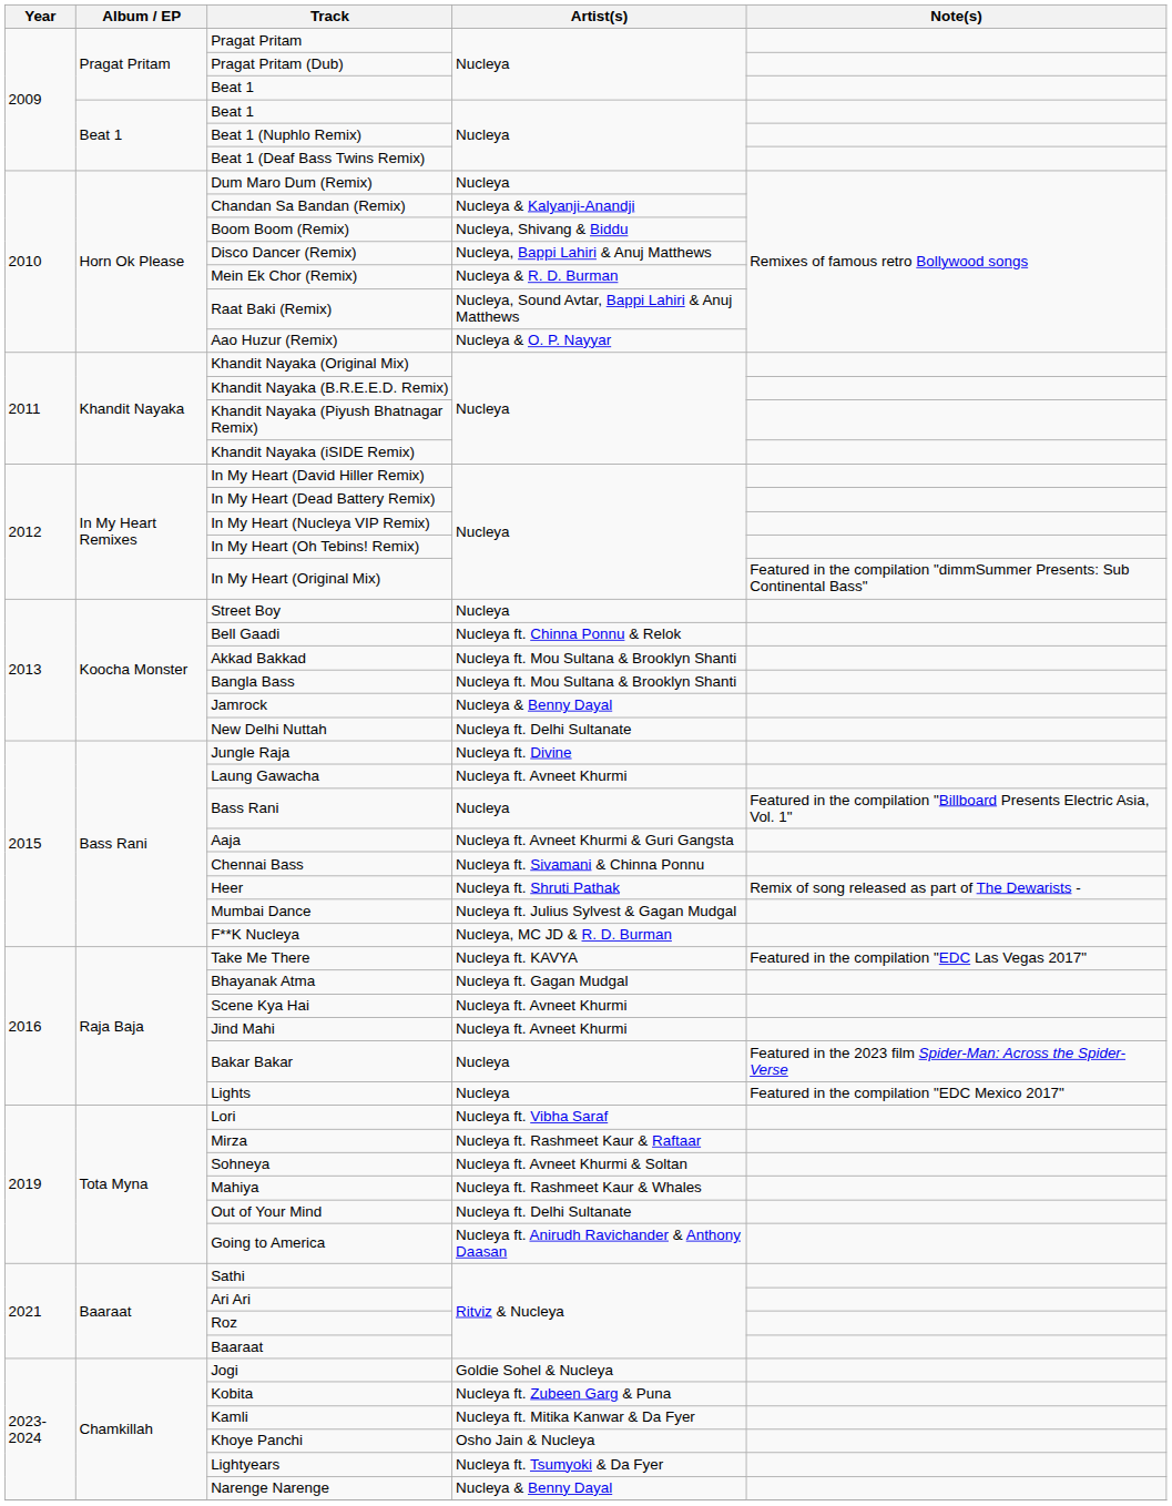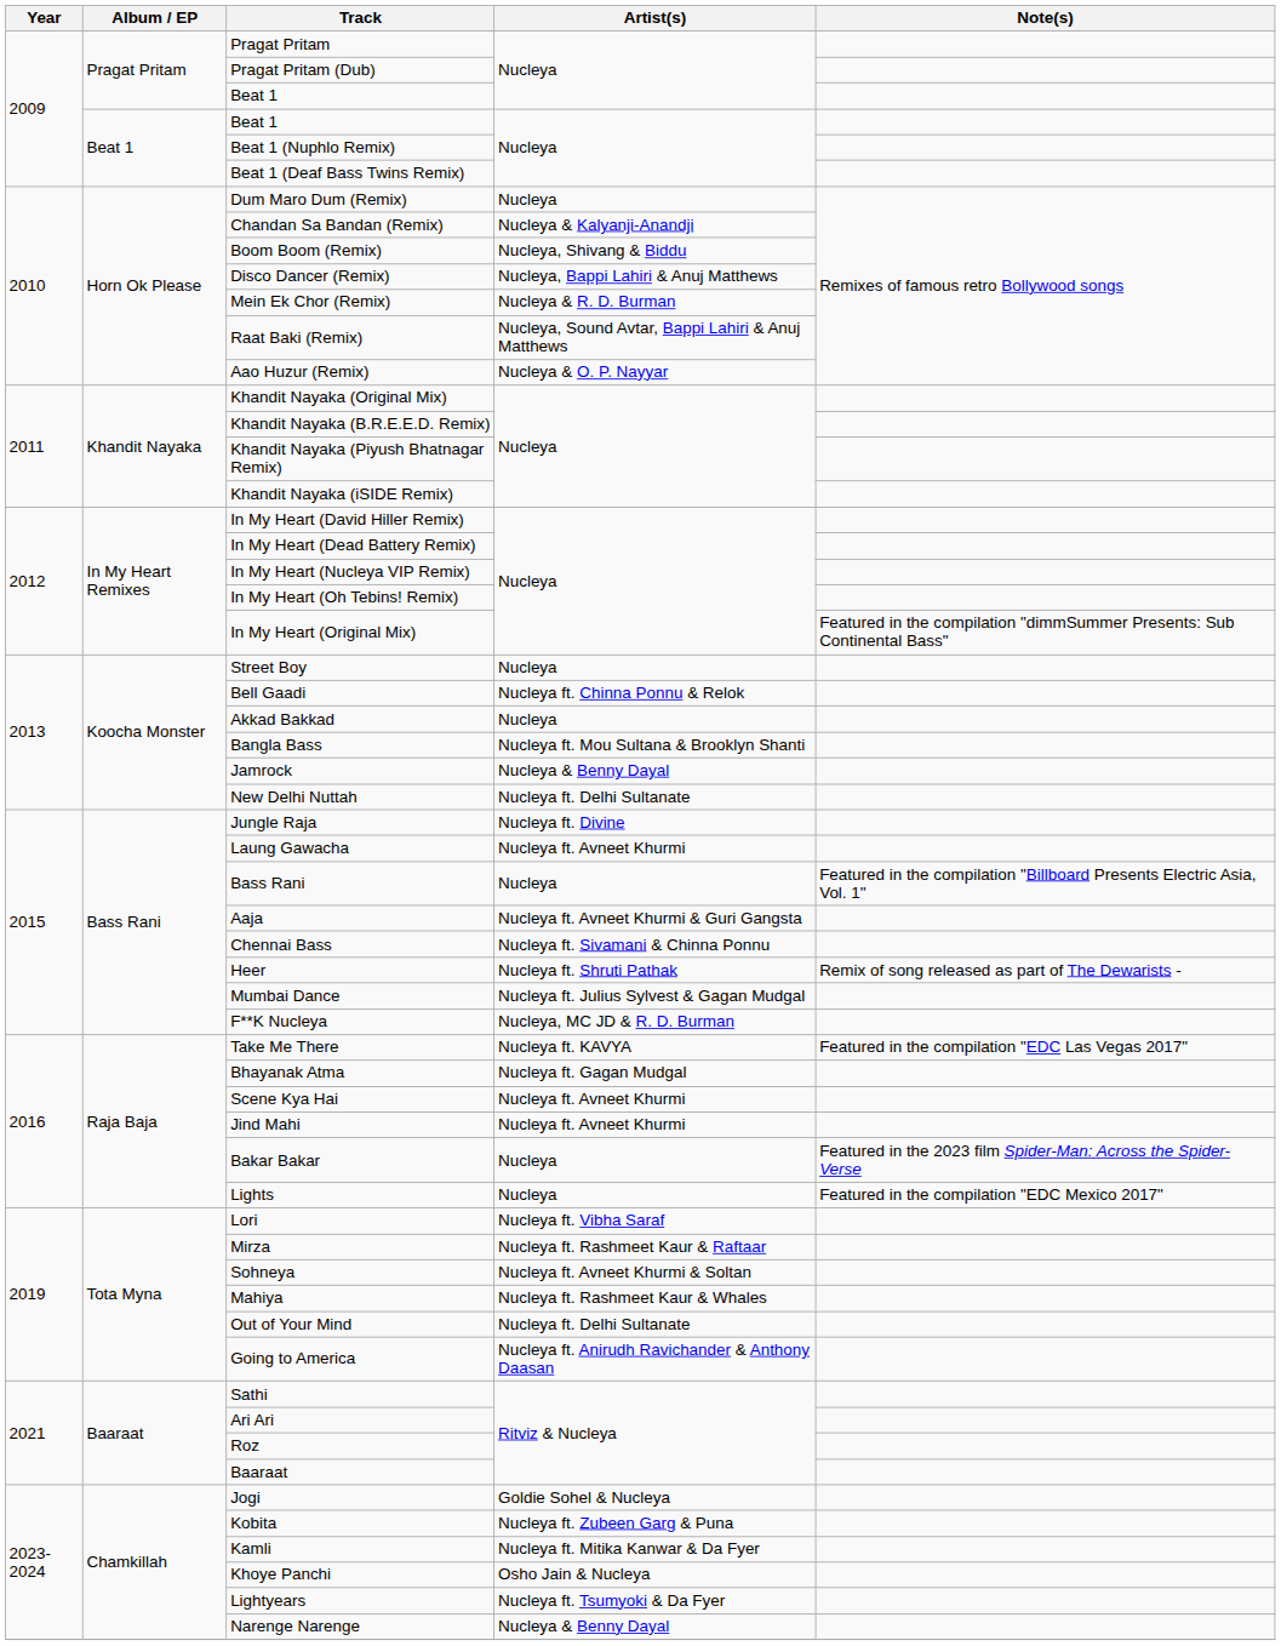 <table class="wikitable plainrowheaders">
 <tr>
 <th>Year</th>
 <th>Album / EP</th>
 <th>Track</th>
 <th>Artist(s)</th>
 <th>Note(s)</th>
 </tr>
 <tr>
 <td rowspan="6">2009</td>
 <td rowspan="3">Pragat Pritam</td>
 <td>Pragat Pritam</td>
 <td rowspan="3">Nucleya</td>
 <td></td>
 </tr>
 <tr>
 <td>Pragat Pritam (Dub)</td>
 <td></td>
 </tr>
 <tr>
 <td>Beat 1</td>
 <td></td>
 </tr>
 <tr>
 <td rowspan="3">Beat 1</td>
 <td>Beat 1</td>
 <td rowspan="3">Nucleya</td>
 <td></td>
 </tr>
 <tr>
 <td>Beat 1 (Nuphlo Remix)</td>
 <td></td>
 </tr>
 <tr>
 <td>Beat 1 (Deaf Bass Twins Remix)</td>
 <td></td>
 </tr>
 <tr>
 <td rowspan="7">2010</td>
 <td rowspan="7">Horn Ok Please</td>
 <td>Dum Maro Dum (Remix)</td>
 <td>Nucleya</td>
 <td rowspan="7">Remixes of famous retro <a href='#'>Bollywood songs</a></td>
 </tr>
 <tr>
 <td>Chandan Sa Bandan (Remix)</td>
 <td>Nucleya & <a href='#'>Kalyanji-Anandji</a></td>
 </tr>
 <tr>
 <td>Boom Boom (Remix)</td>
 <td>Nucleya, Shivang & <a href='#'>Biddu</a></td>
 </tr>
 <tr>
 <td>Disco Dancer (Remix)</td>
 <td>Nucleya, <a href='#'>Bappi Lahiri</a> & Anuj Matthews</td>
 </tr>
 <tr>
 <td>Mein Ek Chor (Remix)</td>
 <td>Nucleya & <a href='#'>R. D. Burman</a></td>
 </tr>
 <tr>
 <td>Raat Baki (Remix)</td>
 <td>Nucleya, Sound Avtar, <a href='#'>Bappi Lahiri</a> & Anuj Matthews</td>
 </tr>
 <tr>
 <td>Aao Huzur (Remix)</td>
 <td>Nucleya & <a href='#'>O. P. Nayyar</a></td>
 </tr>
 <tr>
 <td rowspan="4">2011</td>
 <td rowspan="4">Khandit Nayaka</td>
 <td>Khandit Nayaka (Original Mix)</td>
 <td rowspan="4">Nucleya</td>
 <td></td>
 </tr>
 <tr>
 <td>Khandit Nayaka (B.R.E.E.D. Remix)</td>
 <td></td>
 </tr>
 <tr>
 <td>Khandit Nayaka (Piyush Bhatnagar Remix)</td>
 <td></td>
 </tr>
 <tr>
 <td>Khandit Nayaka (iSIDE Remix)</td>
 <td></td>
 </tr>
 <tr>
 <td rowspan="5">2012</td>
 <td rowspan="5">In My Heart Remixes</td>
 <td>In My Heart (David Hiller Remix)</td>
 <td rowspan="5">Nucleya</td>
 <td></td>
 </tr>
 <tr>
 <td>In My Heart (Dead Battery Remix)</td>
 <td></td>
 </tr>
 <tr>
 <td>In My Heart  (Nucleya VIP Remix)</td>
 <td></td>
 </tr>
 <tr>
 <td>In My Heart (Oh Tebins! Remix)</td>
 <td></td>
 </tr>
 <tr>
 <td>In My Heart (Original Mix)</td>
 <td>Featured in the compilation "dimmSummer Presents: Sub Continental Bass"</td>
 </tr>
 <tr>
 <td rowspan="6">2013</td>
 <td rowspan="6">Koocha Monster</td>
 <td>Street Boy</td>
 <td>Nucleya</td>
 <td></td>
 </tr>
 <tr>
 <td>Bell Gaadi</td>
 <td>Nucleya ft. <a href='#'>Chinna Ponnu</a> & Relok</td>
 <td></td>
 </tr>
 <tr>
 <td>Akkad Bakkad</td>
-<td>Nucleya ft. Mou Sultana & Brooklyn Shanti</td>
+<td>Nucleya</td>
 <td></td>
 </tr>
 <tr>
 <td>Bangla Bass</td>
 <td>Nucleya ft. Mou Sultana & Brooklyn Shanti</td>
 <td></td>
 </tr>
 <tr>
 <td>Jamrock</td>
 <td>Nucleya & <a href='#'>Benny Dayal</a></td>
 <td></td>
 </tr>
 <tr>
 <td>New Delhi Nuttah</td>
 <td>Nucleya ft. Delhi Sultanate</td>
 <td></td>
 </tr>
 <tr>
 <td rowspan="8">2015</td>
 <td rowspan="8">Bass Rani</td>
 <td>Jungle Raja</td>
 <td>Nucleya ft. <a href='#'>Divine</a></td>
 <td></td>
 </tr>
 <tr>
 <td>Laung Gawacha</td>
 <td>Nucleya ft. Avneet Khurmi</td>
 <td></td>
 </tr>
 <tr>
 <td>Bass Rani</td>
 <td>Nucleya</td>
 <td>Featured in the compilation "<a href='#'>Billboard</a> Presents Electric Asia, Vol. 1"</td>
 </tr>
 <tr>
 <td>Aaja</td>
 <td>Nucleya ft. Avneet Khurmi & Guri Gangsta</td>
 <td></td>
 </tr>
 <tr>
 <td>Chennai Bass</td>
 <td>Nucleya ft. <a href='#'>Sivamani</a> & Chinna Ponnu</td>
 <td></td>
 </tr>
 <tr>
 <td>Heer</td>
 <td>Nucleya ft. <a href='#'>Shruti Pathak</a></td>
 <td>Remix of song released as part of <a href='#'>The Dewarists</a> - </td>
 </tr>
 <tr>
 <td>Mumbai Dance</td>
 <td>Nucleya ft. Julius Sylvest & Gagan Mudgal</td>
 <td></td>
 </tr>
 <tr>
 <td>F**K Nucleya</td>
 <td>Nucleya, MC JD & <a href='#'>R. D. Burman</a></td>
 <td></td>
 </tr>
 <tr>
 <td rowspan="6">2016</td>
 <td rowspan="6">Raja Baja</td>
 <td>Take Me There</td>
 <td>Nucleya ft. KAVYA</td>
 <td>Featured in the compilation "<a href='#'>EDC</a> Las Vegas 2017"</td>
 </tr>
 <tr>
 <td>Bhayanak Atma</td>
 <td>Nucleya ft. Gagan Mudgal</td>
 <td></td>
 </tr>
 <tr>
 <td>Scene Kya Hai</td>
 <td>Nucleya ft. Avneet Khurmi</td>
 <td></td>
 </tr>
 <tr>
 <td>Jind Mahi</td>
 <td>Nucleya ft. Avneet Khurmi</td>
 <td></td>
 </tr>
 <tr>
 <td>Bakar Bakar</td>
 <td>Nucleya</td>
 <td>Featured in the 2023 film <em><a href='#'>Spider-Man: Across the Spider-Verse</a></em></td>
 </tr>
 <tr>
 <td>Lights</td>
 <td>Nucleya</td>
 <td>Featured in the compilation "EDC Mexico 2017"</td>
 </tr>
 <tr>
 <td rowspan="6">2019</td>
 <td rowspan="6">Tota Myna</td>
 <td>Lori</td>
 <td>Nucleya ft. <a href='#'>Vibha Saraf</a></td>
 <td></td>
 </tr>
 <tr>
 <td>Mirza</td>
 <td>Nucleya ft. Rashmeet Kaur & <a href='#'>Raftaar</a></td>
 <td></td>
 </tr>
 <tr>
 <td>Sohneya</td>
 <td>Nucleya ft. Avneet Khurmi & Soltan</td>
 <td></td>
 </tr>
 <tr>
 <td>Mahiya</td>
 <td>Nucleya ft. Rashmeet Kaur & Whales</td>
 <td></td>
 </tr>
 <tr>
 <td>Out of Your Mind</td>
 <td>Nucleya ft. Delhi Sultanate</td>
 <td></td>
 </tr>
 <tr>
 <td>Going to America</td>
 <td>Nucleya ft. <a href='#'>Anirudh Ravichander</a> & <a href='#'>Anthony Daasan</a></td>
 <td></td>
 </tr>
 <tr>
 <td rowspan="4">2021</td>
 <td rowspan="4">Baaraat</td>
 <td>Sathi</td>
 <td rowspan="4"><a href='#'>Ritviz</a> & Nucleya</td>
 <td></td>
 </tr>
 <tr>
 <td>Ari Ari</td>
 <td></td>
 </tr>
 <tr>
 <td>Roz</td>
 <td></td>
 </tr>
 <tr>
 <td>Baaraat</td>
 <td></td>
 </tr>
 <tr>
 <td rowspan="6">2023-2024</td>
 <td rowspan="6">Chamkillah</td>
 <td>Jogi</td>
 <td>Goldie Sohel & Nucleya</td>
 <td></td>
 </tr>
 <tr>
 <td>Kobita</td>
 <td>Nucleya ft. <a href='#'>Zubeen Garg</a> & Puna</td>
 <td></td>
 </tr>
 <tr>
 <td>Kamli</td>
 <td>Nucleya ft. Mitika Kanwar & Da Fyer</td>
 <td></td>
 </tr>
 <tr>
 <td>Khoye Panchi</td>
 <td>Osho Jain & Nucleya</td>
 <td></td>
 </tr>
 <tr>
 <td>Lightyears</td>
 <td>Nucleya ft. <a href='#'>Tsumyoki</a> & Da Fyer</td>
 <td></td>
 </tr>
 <tr>
 <td>Narenge Narenge</td>
 <td>Nucleya & <a href='#'>Benny Dayal</a></td>
 <td></td>
 </tr>
 <tr>
 </tr>
 </table>
